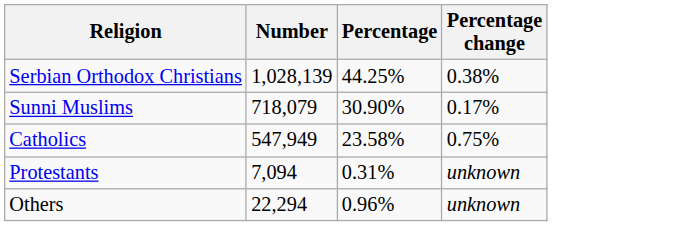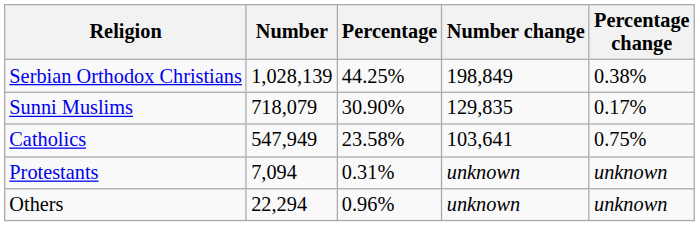 <table class="wikitable sortable">
 <tr>
 <th>Religion</th>
 <th>Number</th>
 <th>Percentage</th>
+<th>Number change</th>
 <th>Percentage <br>change</th>
 </tr>
 <tr>
 <td><a href='#'>Serbian Orthodox Christians</a></td>
 <td>1,028,139</td>
 <td>44.25%</td>
+<td>198,849</td>
 <td>0.38%</td>
 </tr>
 <tr>
 <td><a href='#'>Sunni Muslims</a></td>
 <td>718,079</td>
 <td>30.90%</td>
+<td>129,835</td>
 <td>0.17%</td>
 </tr>
 <tr>
 <td><a href='#'>Catholics</a></td>
 <td>547,949</td>
 <td>23.58%</td>
+<td>103,641</td>
 <td>0.75%</td>
 </tr>
 <tr>
 <td><a href='#'>Protestants</a></td>
 <td>7,094</td>
 <td>0.31%</td>
 <td><em>unknown</em></td>
+<td><em>unknown</em></td>
 </tr>
 <tr>
 <td>Others</td>
 <td>22,294</td>
 <td>0.96%</td>
 <td><em>unknown</em></td>
+<td><em>unknown</em></td>
 </tr>
 </table>
